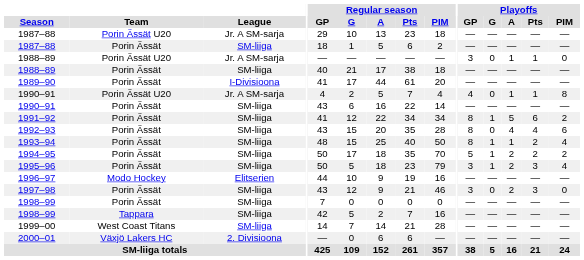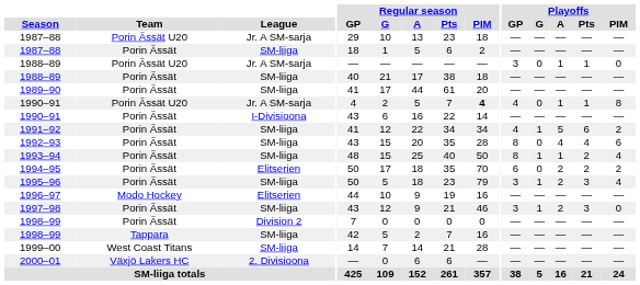 <table border="0" cellpadding="1" cellspacing="0" style="text-align:center; width:60em">
 <tr bgcolor="#e0e0e0">
 <th colspan="3" bgcolor="#ffffff"></th>
 <th rowspan="99" bgcolor="#ffffff"></th>
 <th colspan="5"><a href='#'>Regular season</a></th>
 <th rowspan="99" bgcolor="#ffffff"></th>
 <th colspan="5"><a href='#'>Playoffs</a></th>
 </tr>
 <tr bgcolor="#e0e0e0">
 <th><a href='#'>Season</a></th>
 <th>Team</th>
 <th>League</th>
 <th>GP</th>
 <th><a href='#'>G</a></th>
 <th><a href='#'>A</a></th>
 <th><a href='#'>Pts</a></th>
 <th><a href='#'>PIM</a></th>
 <th>GP</th>
 <th>G</th>
 <th>A</th>
 <th>Pts</th>
 <th>PIM</th>
 </tr>
 <tr>
 <td>1987–88</td>
 <td><a href='#'>Porin Ässät</a> U20</td>
 <td>Jr. A SM-sarja</td>
 <td>29</td>
 <td>10</td>
 <td>13</td>
 <td>23</td>
 <td>18</td>
 <td>—</td>
 <td>—</td>
 <td>—</td>
 <td>—</td>
 <td>—</td>
 </tr>
 <tr bgcolor="#f0f0f0">
 <td><a href='#'>1987–88</a></td>
 <td>Porin Ässät</td>
 <td><a href='#'>SM-liiga</a></td>
 <td>18</td>
 <td>1</td>
 <td>5</td>
 <td>6</td>
 <td>2</td>
 <td>—</td>
 <td>—</td>
 <td>—</td>
 <td>—</td>
 <td>—</td>
 </tr>
 <tr>
 <td>1988–89</td>
 <td>Porin Ässät U20</td>
 <td>Jr. A SM-sarja</td>
 <td>—</td>
 <td>—</td>
 <td>—</td>
 <td>—</td>
 <td>—</td>
 <td>3</td>
 <td>0</td>
 <td>1</td>
 <td>1</td>
 <td>0</td>
 </tr>
 <tr bgcolor="#f0f0f0">
 <td><a href='#'>1988–89</a></td>
 <td>Porin Ässät</td>
 <td>SM-liiga</td>
 <td>40</td>
 <td>21</td>
 <td>17</td>
 <td>38</td>
 <td>18</td>
 <td>—</td>
 <td>—</td>
 <td>—</td>
 <td>—</td>
 <td>—</td>
 </tr>
 <tr>
 <td><a href='#'>1989–90</a></td>
 <td>Porin Ässät</td>
-<td><a href='#'>I-Divisioona</a></td>
+<td>SM-liiga</td>
 <td>41</td>
 <td>17</td>
 <td>44</td>
 <td>61</td>
 <td>20</td>
 <td>—</td>
 <td>—</td>
 <td>—</td>
 <td>—</td>
 <td>—</td>
 </tr>
 <tr bgcolor="#f0f0f0">
 <td>1990–91</td>
 <td>Porin Ässät U20</td>
 <td>Jr. A SM-sarja</td>
 <td>4</td>
 <td>2</td>
 <td>5</td>
 <td>7</td>
-<td>4</td>
+<td><strong>4</strong></td>
 <td>4</td>
 <td>0</td>
 <td>1</td>
 <td>1</td>
 <td>8</td>
 </tr>
 <tr>
 <td><a href='#'>1990–91</a></td>
 <td>Porin Ässät</td>
-<td>SM-liiga</td>
+<td><a href='#'>I-Divisioona</a></td>
 <td>43</td>
 <td>6</td>
 <td>16</td>
 <td>22</td>
 <td>14</td>
 <td>—</td>
 <td>—</td>
 <td>—</td>
 <td>—</td>
 <td>—</td>
 </tr>
 <tr bgcolor="#f0f0f0">
 <td><a href='#'>1991–92</a></td>
 <td>Porin Ässät</td>
 <td>SM-liiga</td>
 <td>41</td>
 <td>12</td>
 <td>22</td>
 <td>34</td>
 <td>34</td>
-<td>8</td>
+<td>4</td>
 <td>1</td>
 <td>5</td>
 <td>6</td>
 <td>2</td>
 </tr>
 <tr>
 <td><a href='#'>1992–93</a></td>
 <td>Porin Ässät</td>
 <td>SM-liiga</td>
 <td>43</td>
 <td>15</td>
 <td>20</td>
 <td>35</td>
 <td>28</td>
 <td>8</td>
 <td>0</td>
 <td>4</td>
 <td>4</td>
 <td>6</td>
 </tr>
 <tr bgcolor="#f0f0f0">
 <td><a href='#'>1993–94</a></td>
 <td>Porin Ässät</td>
 <td>SM-liiga</td>
 <td>48</td>
 <td>15</td>
 <td>25</td>
 <td>40</td>
 <td>50</td>
 <td>8</td>
 <td>1</td>
 <td>1</td>
 <td>2</td>
 <td>4</td>
 </tr>
 <tr>
 <td><a href='#'>1994–95</a></td>
 <td>Porin Ässät</td>
-<td>SM-liiga</td>
+<td><a href='#'>Elitserien</a></td>
 <td>50</td>
 <td>17</td>
 <td>18</td>
 <td>35</td>
 <td>70</td>
-<td>5</td>
-<td>1</td>
+<td>6</td>
+<td>0</td>
 <td>2</td>
 <td>2</td>
 <td>2</td>
 </tr>
 <tr bgcolor="#f0f0f0">
 <td><a href='#'>1995–96</a></td>
 <td>Porin Ässät</td>
 <td>SM-liiga</td>
 <td>50</td>
 <td>5</td>
 <td>18</td>
 <td>23</td>
 <td>79</td>
 <td>3</td>
 <td>1</td>
 <td>2</td>
 <td>3</td>
 <td>4</td>
 </tr>
 <tr>
 <td><a href='#'>1996–97</a></td>
 <td><a href='#'>Modo Hockey</a></td>
 <td><a href='#'>Elitserien</a></td>
 <td>44</td>
 <td>10</td>
 <td>9</td>
 <td>19</td>
 <td>16</td>
 <td>—</td>
 <td>—</td>
 <td>—</td>
 <td>—</td>
 <td>—</td>
 </tr>
 <tr bgcolor="#f0f0f0">
 <td><a href='#'>1997–98</a></td>
 <td>Porin Ässät</td>
 <td>SM-liiga</td>
 <td>43</td>
 <td>12</td>
 <td>9</td>
 <td>21</td>
 <td>46</td>
 <td>3</td>
-<td>0</td>
+<td>1</td>
 <td>2</td>
 <td>3</td>
 <td>0</td>
 </tr>
 <tr>
 <td><a href='#'>1998–99</a></td>
 <td>Porin Ässät</td>
-<td>SM-liiga</td>
+<td><a href='#'>Division 2</a></td>
 <td>7</td>
 <td>0</td>
 <td>0</td>
 <td>0</td>
 <td>0</td>
 <td>—</td>
 <td>—</td>
 <td>—</td>
 <td>—</td>
 <td>—</td>
 </tr>
 <tr bgcolor="#f0f0f0">
 <td><a href='#'>1998–99</a></td>
 <td><a href='#'>Tappara</a></td>
 <td>SM-liiga</td>
 <td>42</td>
 <td>5</td>
 <td>2</td>
 <td>7</td>
 <td>16</td>
 <td>—</td>
 <td>—</td>
 <td>—</td>
 <td>—</td>
 <td>—</td>
 </tr>
 <tr>
 <td>1999–00</td>
 <td>West Coast Titans</td>
 <td><a href='#'>SM-liiga</a></td>
 <td>14</td>
 <td>7</td>
 <td>14</td>
 <td>21</td>
 <td>28</td>
 <td>—</td>
 <td>—</td>
 <td>—</td>
 <td>—</td>
 <td>—</td>
 </tr>
 <tr bgcolor="#f0f0f0">
 <td><a href='#'>2000–01</a></td>
 <td><a href='#'>Växjö Lakers HC</a></td>
 <td><a href='#'>2. Divisioona</a></td>
 <td>—</td>
 <td>0</td>
 <td>6</td>
 <td>6</td>
 <td>—</td>
 <td>—</td>
 <td>—</td>
 <td>—</td>
 <td>—</td>
 <td>—</td>
 </tr>
 <tr>
 </tr>
 <tr ALIGN="center" bgcolor="#e0e0e0">
 <th colspan="3">SM-liiga totals</th>
 <th ALIGN="center">425</th>
 <th ALIGN="center">109</th>
 <th ALIGN="center">152</th>
 <th ALIGN="center">261</th>
 <th ALIGN="center">357</th>
 <th ALIGN="center">38</th>
 <th ALIGN="center">5</th>
 <th ALIGN="center">16</th>
 <th ALIGN="center">21</th>
 <th ALIGN="center">24</th>
 </tr>
 </table>
